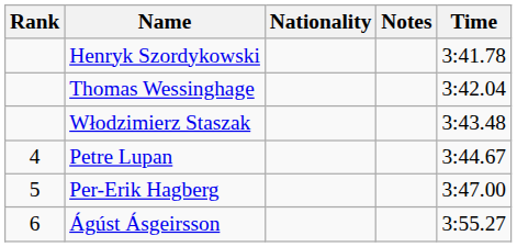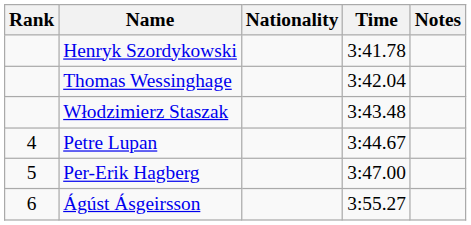 <table class="wikitable sortable" style="text-align:center">
 <tr>
 <th>Rank</th>
 <th>Name</th>
 <th>Nationality</th>
+<th>Time</th>
 <th>Notes</th>
-<th>Time</th>
 </tr>
 <tr>
 <td></td>
 <td align="left"><a href='#'>Henryk Szordykowski</a></td>
 <td align=left></td>
+<td>3:41.78</td>
 <td></td>
-<td>3:41.78</td>
 </tr>
 <tr>
 <td></td>
 <td align="left"><a href='#'>Thomas Wessinghage</a></td>
 <td align=left></td>
+<td>3:42.04</td>
 <td></td>
-<td>3:42.04</td>
 </tr>
 <tr>
 <td></td>
 <td align="left"><a href='#'>Włodzimierz Staszak</a></td>
 <td align=left></td>
+<td>3:43.48</td>
 <td></td>
-<td>3:43.48</td>
 </tr>
 <tr>
 <td>4</td>
 <td align="left"><a href='#'>Petre Lupan</a></td>
 <td align=left></td>
+<td>3:44.67</td>
 <td></td>
-<td>3:44.67</td>
 </tr>
 <tr>
 <td>5</td>
 <td align="left"><a href='#'>Per-Erik Hagberg</a></td>
 <td align=left></td>
+<td>3:47.00</td>
 <td></td>
-<td>3:47.00</td>
 </tr>
 <tr>
 <td>6</td>
 <td align="left"><a href='#'>Ágúst Ásgeirsson</a></td>
 <td align=left></td>
+<td>3:55.27</td>
 <td></td>
-<td>3:55.27</td>
 </tr>
 </table>
